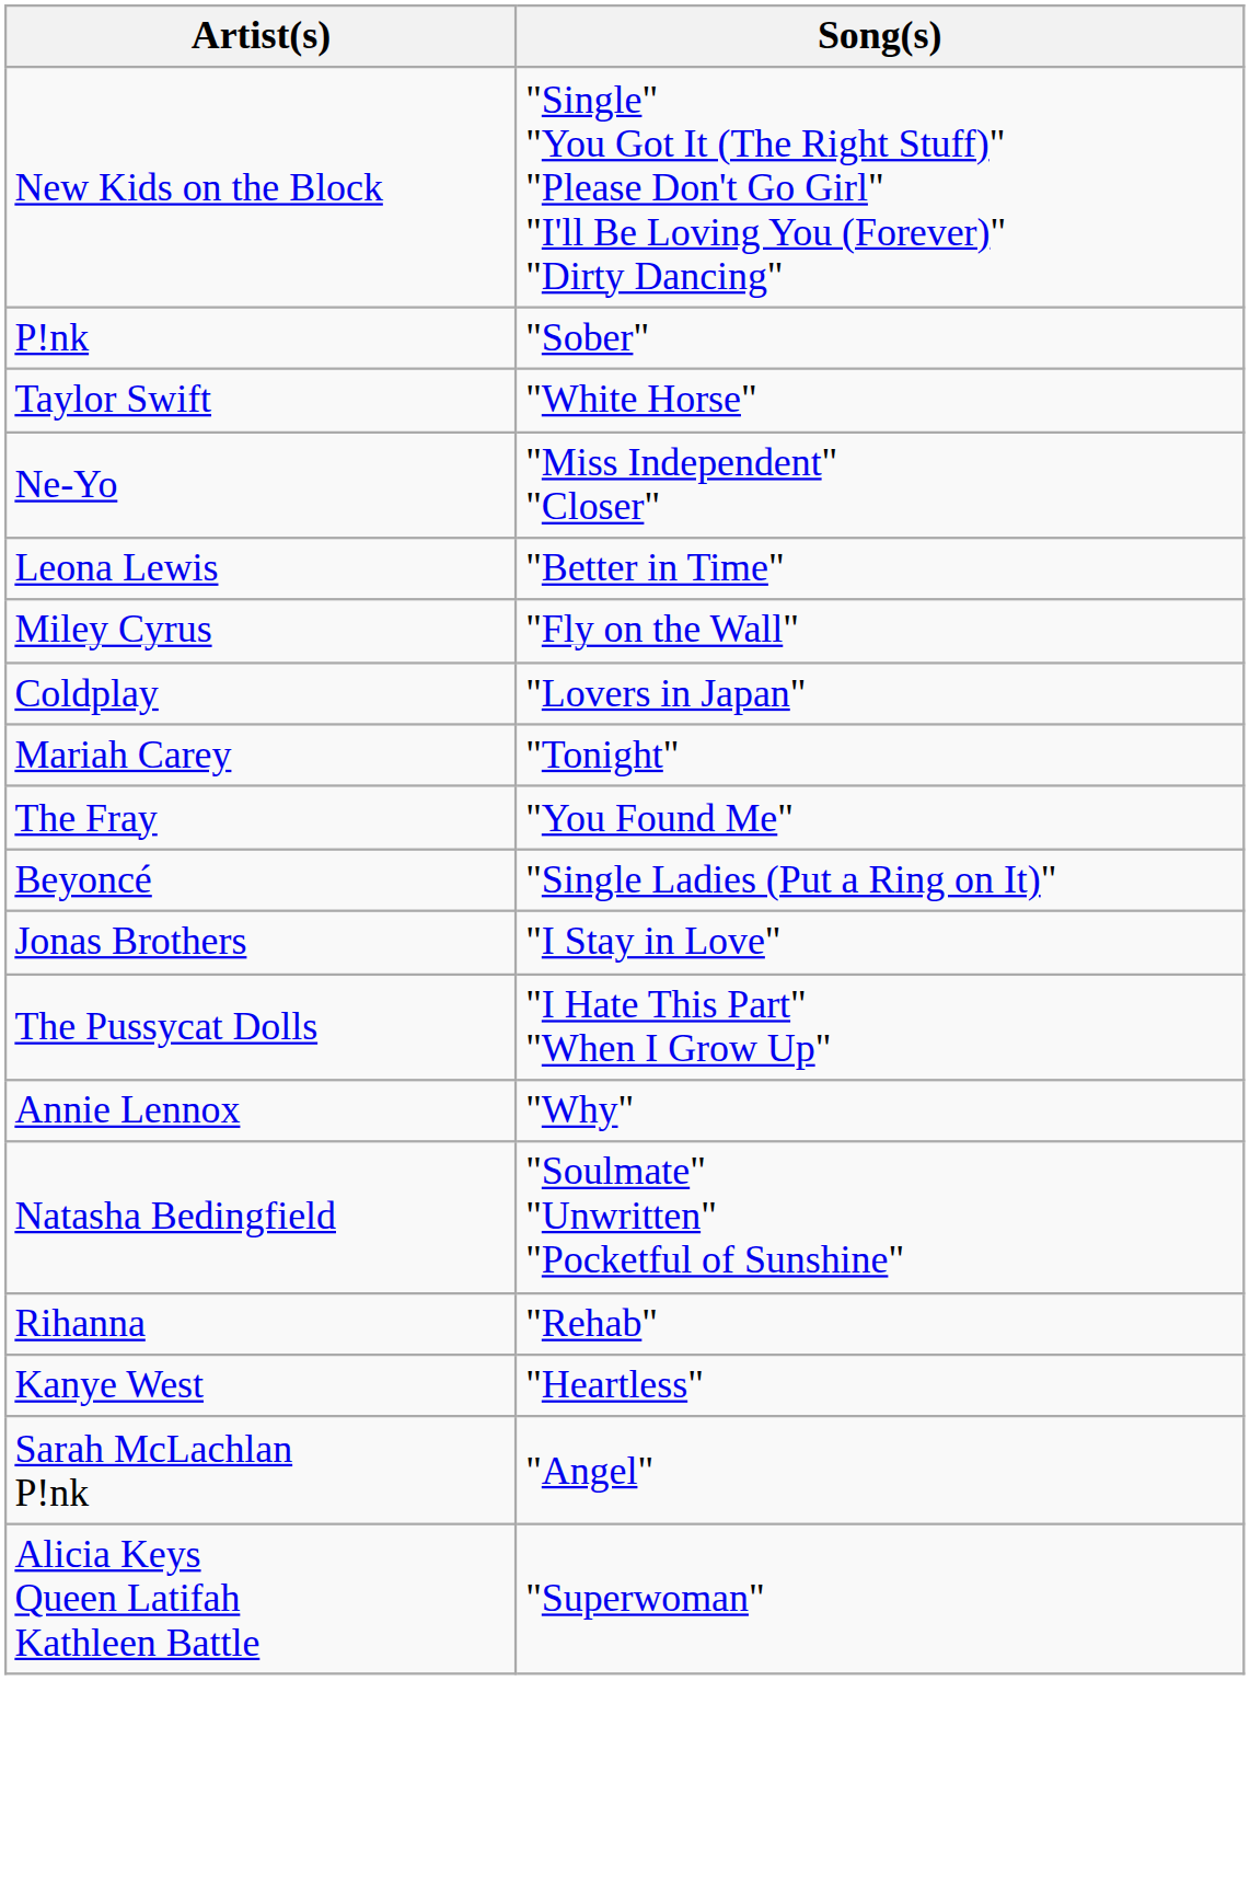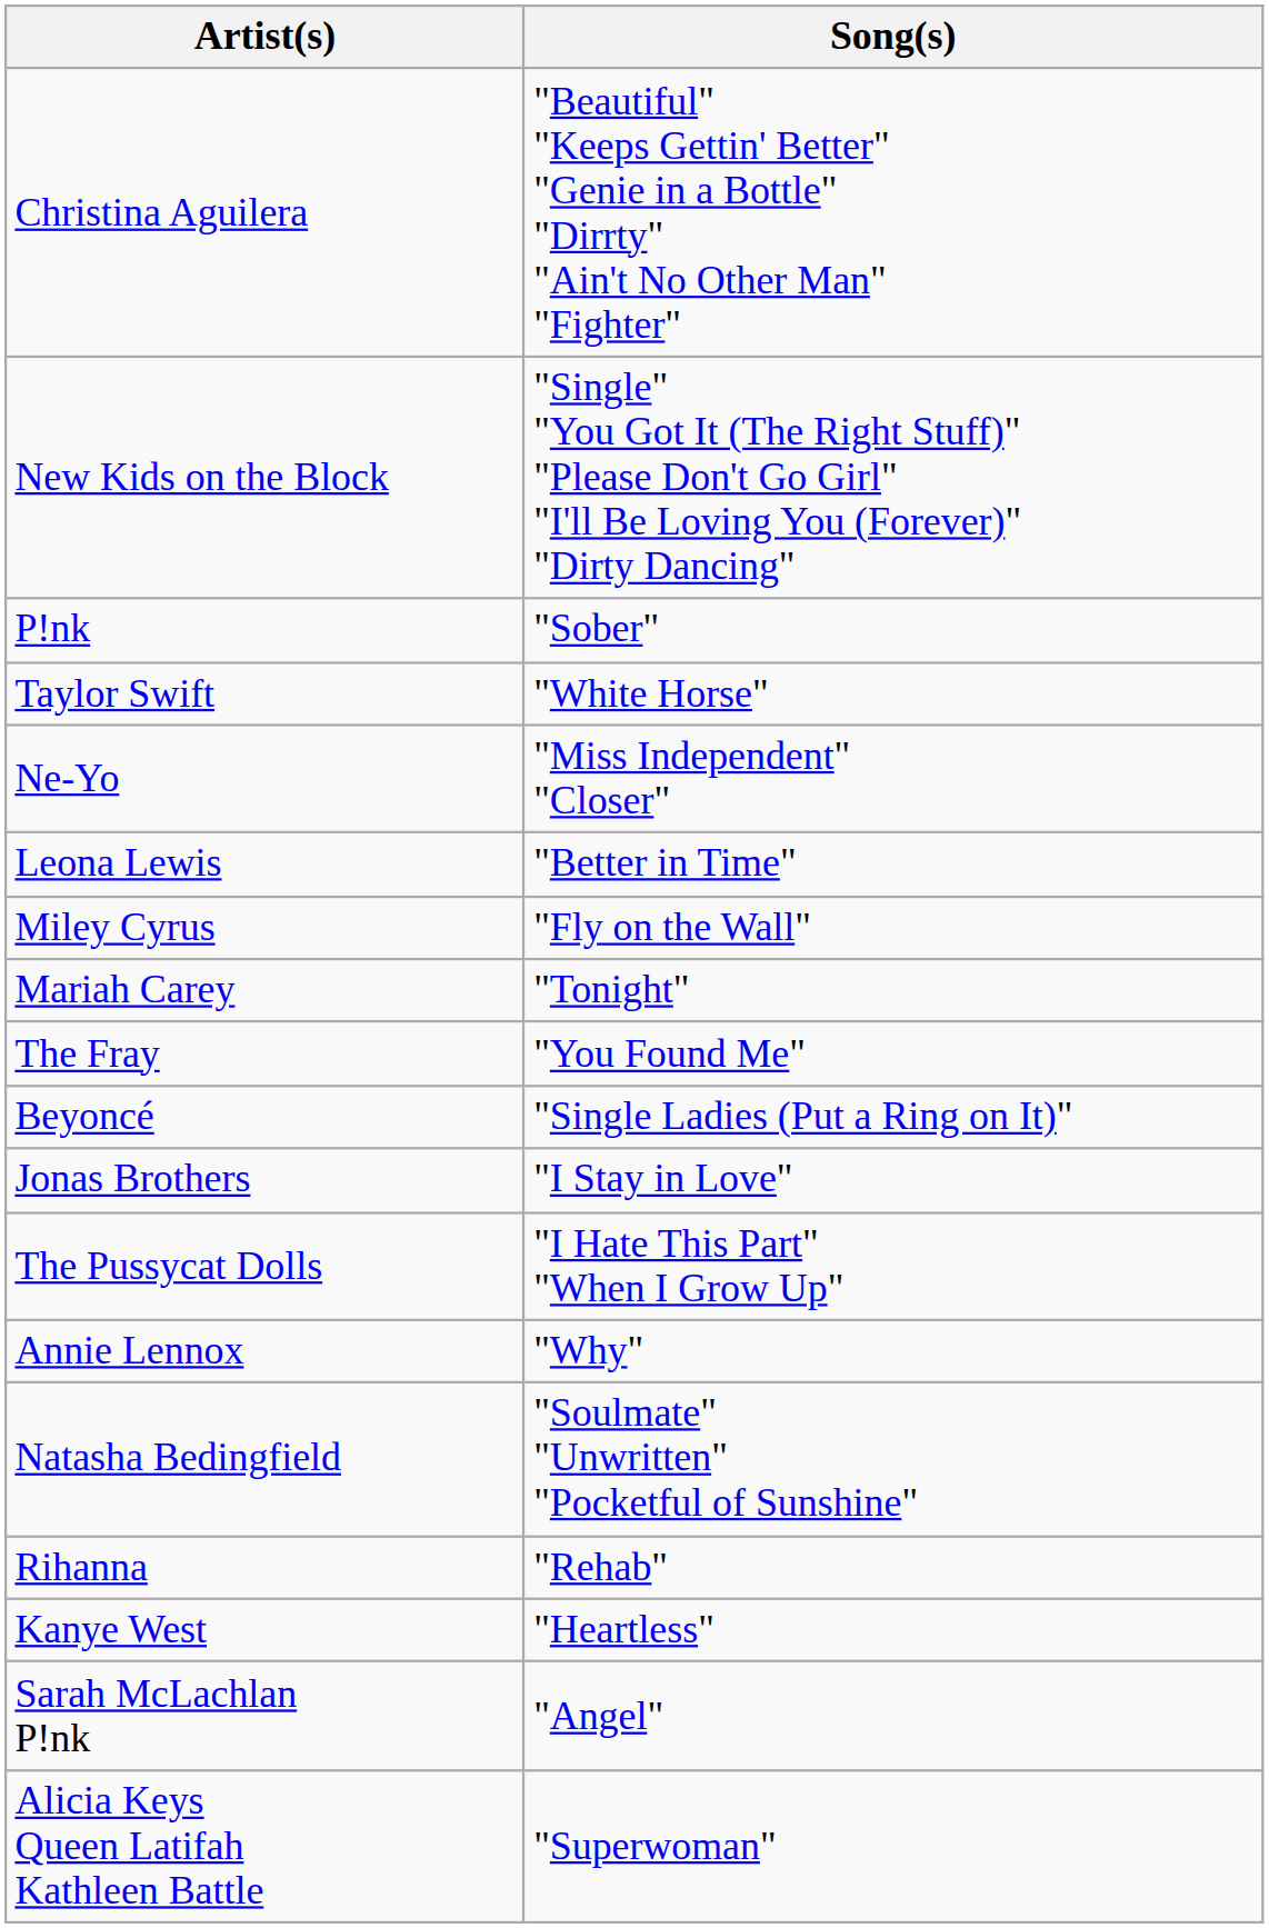 <table class="wikitable" width="40%">
 <tr>
 <th>Artist(s)</th>
 <th>Song(s)</th>
+</tr>
+<tr>
+<td><a href='#'>Christina Aguilera</a></td>
+<td>"<a href='#'>Beautiful</a>"<br>"<a href='#'>Keeps Gettin' Better</a>"<br>"<a href='#'>Genie in a Bottle</a>"<br>"<a href='#'>Dirrty</a>"<br>"<a href='#'>Ain't No Other Man</a>"<br>"<a href='#'>Fighter</a>"</td>
 </tr>
 <tr>
 <td><a href='#'>New Kids on the Block</a></td>
 <td>"<a href='#'>Single</a>"<br>"<a href='#'>You Got It (The Right Stuff)</a>"<br>"<a href='#'>Please Don't Go Girl</a>"<br>"<a href='#'>I'll Be Loving You (Forever)</a>"<br>"<a href='#'>Dirty Dancing</a>"</td>
 </tr>
 <tr>
 <td><a href='#'>P!nk</a></td>
 <td>"<a href='#'>Sober</a>"</td>
 </tr>
 <tr>
 <td><a href='#'>Taylor Swift</a></td>
 <td>"<a href='#'>White Horse</a>"</td>
 </tr>
 <tr>
 <td><a href='#'>Ne-Yo</a></td>
 <td>"<a href='#'>Miss Independent</a>"<br>"<a href='#'>Closer</a>"</td>
 </tr>
 <tr>
 <td><a href='#'>Leona Lewis</a></td>
 <td>"<a href='#'>Better in Time</a>"</td>
 </tr>
 <tr>
 <td><a href='#'>Miley Cyrus</a></td>
 <td>"<a href='#'>Fly on the Wall</a>"</td>
-</tr>
-<tr>
-<td><a href='#'>Coldplay</a></td>
-<td>"<a href='#'>Lovers in Japan</a>"</td>
 </tr>
 <tr>
 <td><a href='#'>Mariah Carey</a></td>
 <td>"<a href='#'>Tonight</a>"</td>
 </tr>
 <tr>
 <td><a href='#'>The Fray</a></td>
 <td>"<a href='#'>You Found Me</a>"</td>
 </tr>
 <tr>
 <td><a href='#'>Beyoncé</a></td>
 <td>"<a href='#'>Single Ladies (Put a Ring on It)</a>"</td>
 </tr>
 <tr>
 <td><a href='#'>Jonas Brothers</a></td>
 <td>"<a href='#'>I Stay in Love</a>"</td>
 </tr>
 <tr>
 <td><a href='#'>The Pussycat Dolls</a></td>
 <td>"<a href='#'>I Hate This Part</a>"<br>"<a href='#'>When I Grow Up</a>"</td>
 </tr>
 <tr>
 <td><a href='#'>Annie Lennox</a></td>
 <td>"<a href='#'>Why</a>"</td>
 </tr>
 <tr>
 <td><a href='#'>Natasha Bedingfield</a></td>
 <td>"<a href='#'>Soulmate</a>"<br>"<a href='#'>Unwritten</a>"<br>"<a href='#'>Pocketful of Sunshine</a>"</td>
 </tr>
 <tr>
 <td><a href='#'>Rihanna</a></td>
 <td>"<a href='#'>Rehab</a>"</td>
 </tr>
 <tr>
 <td><a href='#'>Kanye West</a></td>
 <td>"<a href='#'>Heartless</a>"</td>
 </tr>
 <tr>
 <td><a href='#'>Sarah McLachlan</a><br>P!nk</td>
 <td>"<a href='#'>Angel</a>"</td>
 </tr>
 <tr>
 <td><a href='#'>Alicia Keys</a><br><a href='#'>Queen Latifah</a><br><a href='#'>Kathleen Battle</a></td>
 <td>"<a href='#'>Superwoman</a>"</td>
 </tr>
 </table>
